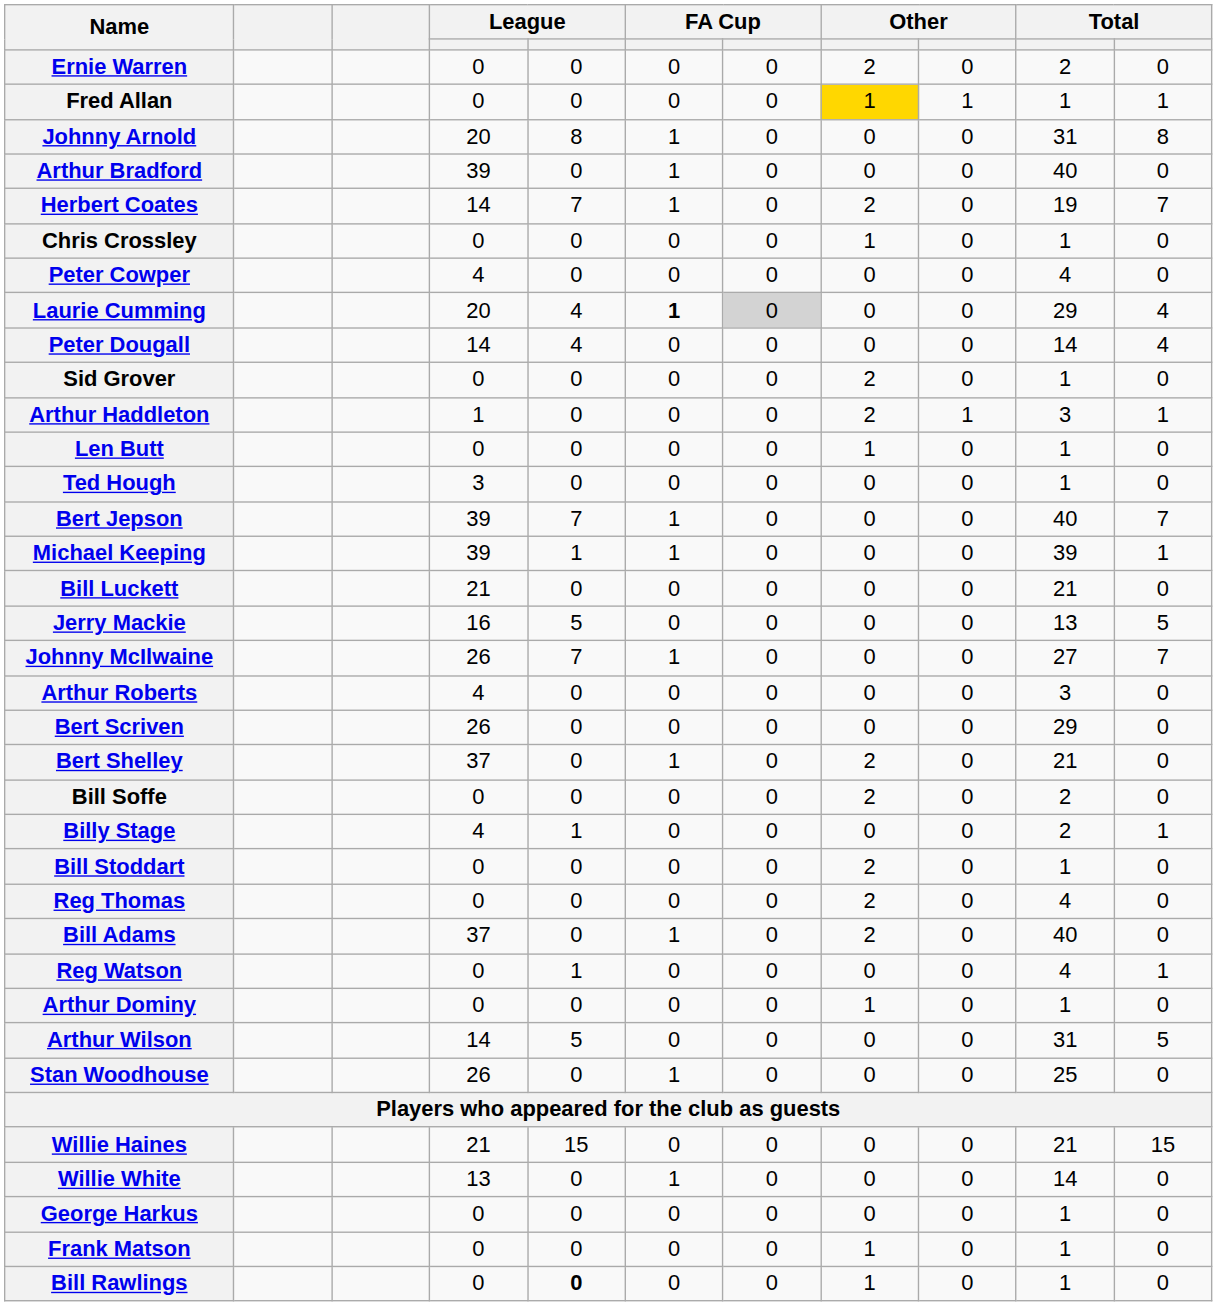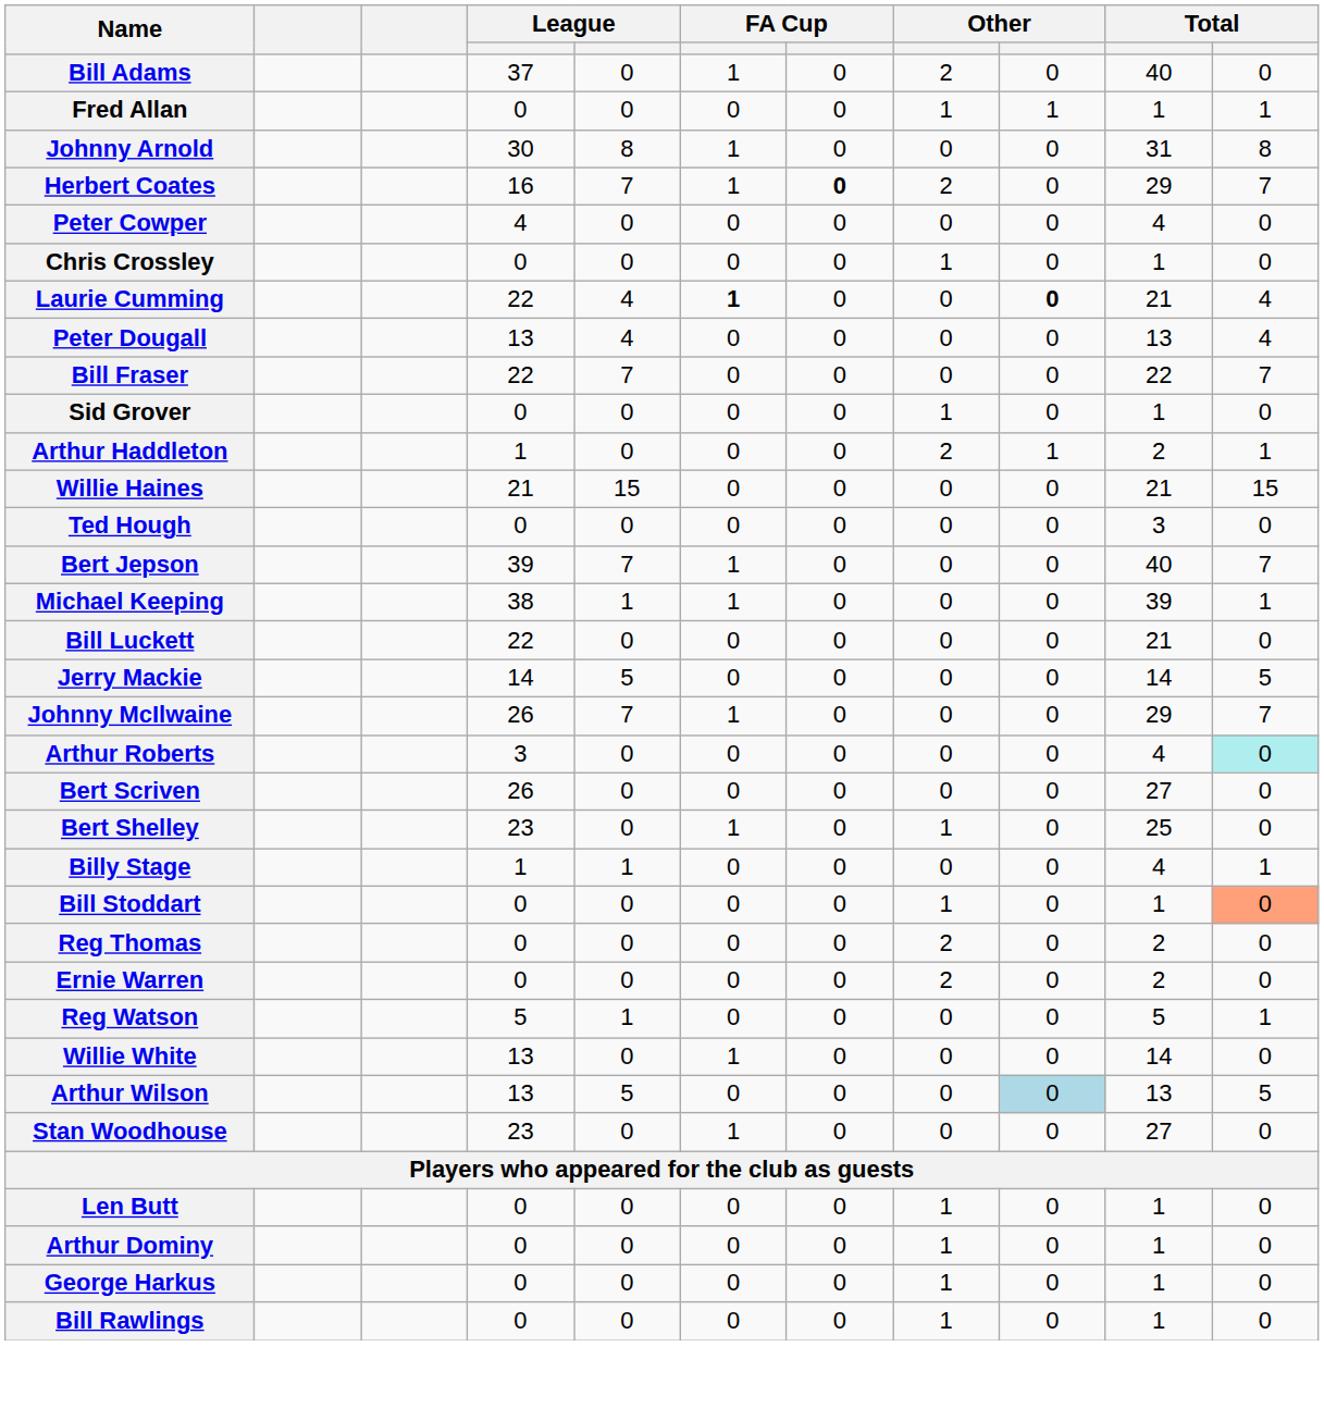 <table class="wikitable plainrowheaders" style="text-align:center;">
 <tr>
 <th scope="col" rowspan="2" style="width:10em;">Name</th>
 <th scope="col" rowspan="2" style="width:4em;"></th>
 <th scope="col" rowspan="2" style="width:4em;"></th>
 <th scope="col" colspan="2">League</th>
 <th scope="col" colspan="2">FA Cup</th>
 <th scope="col" colspan="2">Other</th>
 <th scope="col" colspan="2">Total</th>
 </tr>
 <tr>
 <th scope="col" style="width:4em;"></th>
 <th scope="col" style="width:4em;"></th>
 <th scope="col" style="width:4em;"></th>
 <th scope="col" style="width:4em;"></th>
 <th scope="col" style="width:4em;"></th>
 <th scope="col" style="width:4em;"></th>
 <th scope="col" style="width:4em;"></th>
 <th scope="col" style="width:4em;"></th>
 </tr>
 <tr>
-<th scope="row"><a href='#'>Ernie Warren</a></th>
+<th scope="row"><a href='#'>Bill Adams</a></th>
 <td></td>
 <td></td>
+<td>37</td>
 <td>0</td>
-<td>0</td>
-<td>0</td>
+<td>1</td>
 <td>0</td>
 <td>2</td>
 <td>0</td>
-<td>2</td>
+<td>40</td>
 <td>0</td>
 </tr>
 <tr>
 <th scope="row">Fred Allan</th>
 <td align="center"></td>
 <td></td>
 <td>0</td>
 <td>0</td>
 <td>0</td>
 <td>0</td>
-<td style="background: gold;">1</td>
+<td>1</td>
 <td>1</td>
 <td>1</td>
 <td>1</td>
 </tr>
 <tr>
 <th scope="row"><a href='#'>Johnny Arnold</a></th>
 <td></td>
 <td></td>
-<td>20</td>
+<td>30</td>
 <td>8</td>
 <td>1</td>
 <td>0</td>
 <td>0</td>
 <td>0</td>
 <td>31</td>
 <td>8</td>
 </tr>
 <tr>
-<th scope="row"><a href='#'>Arthur Bradford</a></th>
+<th scope="row"><a href='#'>Herbert Coates</a></th>
 <td></td>
 <td></td>
-<td>39</td>
+<td>16</td>
+<td>7</td>
+<td>1</td>
+<td><strong>0</strong></td>
+<td>2</td>
 <td>0</td>
-<td>1</td>
+<td>29</td>
+<td>7</td>
+</tr>
+<tr>
+<th scope="row"><a href='#'>Peter Cowper</a></th>
+<td></td>
+<td></td>
+<td>4</td>
 <td>0</td>
 <td>0</td>
 <td>0</td>
-<td>40</td>
 <td>0</td>
-</tr>
-<tr>
-<th scope="row"><a href='#'>Herbert Coates</a></th>
-<td></td>
-<td></td>
-<td>14</td>
-<td>7</td>
-<td>1</td>
 <td>0</td>
-<td>2</td>
+<td>4</td>
 <td>0</td>
-<td>19</td>
-<td>7</td>
 </tr>
 <tr>
 <th scope="row">Chris Crossley</th>
 <td align="center"></td>
 <td></td>
 <td>0</td>
 <td>0</td>
 <td>0</td>
 <td>0</td>
 <td>1</td>
 <td>0</td>
 <td>1</td>
 <td>0</td>
 </tr>
 <tr>
-<th scope="row"><a href='#'>Peter Cowper</a></th>
-<td></td>
-<td></td>
-<td>4</td>
-<td>0</td>
-<td>0</td>
-<td>0</td>
-<td>0</td>
-<td>0</td>
-<td>4</td>
-<td>0</td>
-</tr>
-<tr>
 <th scope="row"><a href='#'>Laurie Cumming</a></th>
 <td></td>
 <td></td>
-<td>20</td>
+<td>22</td>
 <td>4</td>
 <td><strong>1</strong></td>
-<td style="background: lightgrey;">0</td>
 <td>0</td>
 <td>0</td>
-<td>29</td>
+<td><strong>0</strong></td>
+<td>21</td>
 <td>4</td>
 </tr>
 <tr>
 <th scope="row"><a href='#'>Peter Dougall</a></th>
 <td></td>
 <td></td>
-<td>14</td>
+<td>13</td>
 <td>4</td>
 <td>0</td>
 <td>0</td>
 <td>0</td>
 <td>0</td>
-<td>14</td>
+<td>13</td>
 <td>4</td>
+</tr>
+<tr>
+<th scope="row"><a href='#'>Bill Fraser</a></th>
+<td></td>
+<td></td>
+<td>22</td>
+<td>7</td>
+<td>0</td>
+<td>0</td>
+<td>0</td>
+<td>0</td>
+<td>22</td>
+<td>7</td>
 </tr>
 <tr>
 <th scope="row">Sid Grover</th>
 <td></td>
 <td></td>
 <td>0</td>
 <td>0</td>
 <td>0</td>
 <td>0</td>
-<td>2</td>
+<td>1</td>
 <td>0</td>
 <td>1</td>
 <td>0</td>
 </tr>
 <tr>
 <th scope="row"><a href='#'>Arthur Haddleton</a></th>
 <td></td>
 <td></td>
 <td>1</td>
 <td>0</td>
 <td>0</td>
 <td>0</td>
 <td>2</td>
 <td>1</td>
-<td>3</td>
+<td>2</td>
 <td>1</td>
 </tr>
 <tr>
-<th scope="row"><a href='#'>Len Butt</a></th>
+<th scope="row"><a href='#'>Willie Haines</a></th>
+<td></td>
+<td></td>
+<td>21</td>
+<td>15</td>
+<td>0</td>
+<td>0</td>
+<td>0</td>
+<td>0</td>
+<td>21</td>
+<td>15</td>
+</tr>
+<tr>
+<th scope="row"><a href='#'>Ted Hough</a></th>
 <td></td>
 <td></td>
 <td>0</td>
 <td>0</td>
 <td>0</td>
 <td>0</td>
-<td>1</td>
-<td>0</td>
-<td>1</td>
-<td>0</td>
-</tr>
-<tr>
-<th scope="row"><a href='#'>Ted Hough</a></th>
-<td></td>
-<td></td>
-<td>3</td>
 <td>0</td>
 <td>0</td>
-<td>0</td>
-<td>0</td>
-<td>0</td>
-<td>1</td>
+<td>3</td>
 <td>0</td>
 </tr>
 <tr>
 <th scope="row"><a href='#'>Bert Jepson</a></th>
 <td></td>
 <td></td>
 <td>39</td>
 <td>7</td>
 <td>1</td>
 <td>0</td>
 <td>0</td>
 <td>0</td>
 <td>40</td>
 <td>7</td>
 </tr>
 <tr>
 <th scope="row"><a href='#'>Michael Keeping</a></th>
 <td></td>
 <td></td>
-<td>39</td>
+<td>38</td>
 <td>1</td>
 <td>1</td>
 <td>0</td>
 <td>0</td>
 <td>0</td>
 <td>39</td>
 <td>1</td>
 </tr>
 <tr>
 <th scope="row"><a href='#'>Bill Luckett</a></th>
 <td></td>
 <td></td>
-<td>21</td>
+<td>22</td>
 <td>0</td>
 <td>0</td>
 <td>0</td>
 <td>0</td>
 <td>0</td>
 <td>21</td>
 <td>0</td>
 </tr>
 <tr>
 <th scope="row"><a href='#'>Jerry Mackie</a></th>
 <td></td>
 <td></td>
-<td>16</td>
+<td>14</td>
 <td>5</td>
 <td>0</td>
 <td>0</td>
 <td>0</td>
 <td>0</td>
-<td>13</td>
+<td>14</td>
 <td>5</td>
 </tr>
 <tr>
 <th scope="row"><a href='#'>Johnny McIlwaine</a></th>
 <td></td>
 <td></td>
 <td>26</td>
 <td>7</td>
 <td>1</td>
 <td>0</td>
 <td>0</td>
 <td>0</td>
-<td>27</td>
+<td>29</td>
 <td>7</td>
 </tr>
 <tr>
 <th scope="row"><a href='#'>Arthur Roberts</a></th>
 <td></td>
 <td></td>
-<td>4</td>
+<td>3</td>
 <td>0</td>
 <td>0</td>
 <td>0</td>
 <td>0</td>
 <td>0</td>
-<td>3</td>
-<td>0</td>
+<td>4</td>
+<td style="background: paleturquoise;">0</td>
 </tr>
 <tr>
 <th scope="row"><a href='#'>Bert Scriven</a></th>
 <td></td>
 <td></td>
 <td>26</td>
 <td>0</td>
 <td>0</td>
 <td>0</td>
 <td>0</td>
 <td>0</td>
-<td>29</td>
+<td>27</td>
 <td>0</td>
 </tr>
 <tr>
 <th scope="row"><a href='#'>Bert Shelley</a></th>
 <td></td>
 <td></td>
-<td>37</td>
+<td>23</td>
 <td>0</td>
 <td>1</td>
 <td>0</td>
-<td>2</td>
+<td>1</td>
 <td>0</td>
-<td>21</td>
+<td>25</td>
 <td>0</td>
 </tr>
 <tr>
-<th scope="row">Bill Soffe</th>
+<th scope="row"><a href='#'>Billy Stage</a></th>
+<td></td>
+<td></td>
+<td>1</td>
+<td>1</td>
+<td>0</td>
+<td>0</td>
+<td>0</td>
+<td>0</td>
+<td>4</td>
+<td>1</td>
+</tr>
+<tr>
+<th scope="row"><a href='#'>Bill Stoddart</a></th>
+<td></td>
+<td></td>
+<td>0</td>
+<td>0</td>
+<td>0</td>
+<td>0</td>
+<td>1</td>
+<td>0</td>
+<td>1</td>
+<td style="background: lightsalmon;">0</td>
+</tr>
+<tr>
+<th scope="row"><a href='#'>Reg Thomas</a></th>
 <td></td>
 <td></td>
 <td>0</td>
 <td>0</td>
 <td>0</td>
 <td>0</td>
 <td>2</td>
 <td>0</td>
 <td>2</td>
 <td>0</td>
 </tr>
 <tr>
-<th scope="row"><a href='#'>Billy Stage</a></th>
-<td></td>
-<td></td>
-<td>4</td>
-<td>1</td>
-<td>0</td>
-<td>0</td>
-<td>0</td>
-<td>0</td>
-<td>2</td>
-<td>1</td>
-</tr>
-<tr>
-<th scope="row"><a href='#'>Bill Stoddart</a></th>
+<th scope="row"><a href='#'>Ernie Warren</a></th>
 <td></td>
 <td></td>
 <td>0</td>
 <td>0</td>
 <td>0</td>
 <td>0</td>
 <td>2</td>
 <td>0</td>
-<td>1</td>
+<td>2</td>
 <td>0</td>
 </tr>
 <tr>
-<th scope="row"><a href='#'>Reg Thomas</a></th>
+<th scope="row"><a href='#'>Reg Watson</a></th>
+<td></td>
+<td></td>
+<td>5</td>
+<td>1</td>
+<td>0</td>
+<td>0</td>
+<td>0</td>
+<td>0</td>
+<td>5</td>
+<td>1</td>
+</tr>
+<tr>
+<th scope="row"><a href='#'>Willie White</a></th>
+<td></td>
+<td></td>
+<td>13</td>
+<td>0</td>
+<td>1</td>
+<td>0</td>
+<td>0</td>
+<td>0</td>
+<td>14</td>
+<td>0</td>
+</tr>
+<tr>
+<th scope="row"><a href='#'>Arthur Wilson</a></th>
+<td></td>
+<td></td>
+<td>13</td>
+<td>5</td>
+<td>0</td>
+<td>0</td>
+<td>0</td>
+<td style="background: lightblue;">0</td>
+<td>13</td>
+<td>5</td>
+</tr>
+<tr>
+<th scope="row"><a href='#'>Stan Woodhouse</a></th>
+<td></td>
+<td></td>
+<td>23</td>
+<td>0</td>
+<td>1</td>
+<td>0</td>
+<td>0</td>
+<td>0</td>
+<td>27</td>
+<td>0</td>
+</tr>
+<tr>
+<th scope="col" colspan="11">Players who appeared for the club as guests</th>
+</tr>
+<tr>
+<th scope="row"><a href='#'>Len Butt</a></th>
 <td></td>
 <td></td>
 <td>0</td>
 <td>0</td>
 <td>0</td>
 <td>0</td>
-<td>2</td>
-<td>0</td>
-<td>4</td>
-<td>0</td>
-</tr>
-<tr>
-<th scope="row"><a href='#'>Bill Adams</a></th>
-<td></td>
-<td></td>
-<td>37</td>
+<td>1</td>
 <td>0</td>
 <td>1</td>
 <td>0</td>
-<td>2</td>
-<td>0</td>
-<td>40</td>
-<td>0</td>
-</tr>
-<tr>
-<th scope="row"><a href='#'>Reg Watson</a></th>
-<td></td>
-<td></td>
-<td>0</td>
-<td>1</td>
-<td>0</td>
-<td>0</td>
-<td>0</td>
-<td>0</td>
-<td>4</td>
-<td>1</td>
 </tr>
 <tr>
 <th scope="row"><a href='#'>Arthur Dominy</a></th>
 <td></td>
 <td></td>
 <td>0</td>
 <td>0</td>
 <td>0</td>
 <td>0</td>
 <td>1</td>
 <td>0</td>
 <td>1</td>
 <td>0</td>
 </tr>
 <tr>
-<th scope="row"><a href='#'>Arthur Wilson</a></th>
-<td></td>
-<td></td>
-<td>14</td>
-<td>5</td>
-<td>0</td>
-<td>0</td>
-<td>0</td>
-<td>0</td>
-<td>31</td>
-<td>5</td>
-</tr>
-<tr>
-<th scope="row"><a href='#'>Stan Woodhouse</a></th>
-<td></td>
-<td></td>
-<td>26</td>
-<td>0</td>
-<td>1</td>
-<td>0</td>
-<td>0</td>
-<td>0</td>
-<td>25</td>
-<td>0</td>
-</tr>
-<tr>
-<th scope="col" colspan="11">Players who appeared for the club as guests</th>
-</tr>
-<tr>
-<th scope="row"><a href='#'>Willie Haines</a></th>
-<td></td>
-<td></td>
-<td>21</td>
-<td>15</td>
-<td>0</td>
-<td>0</td>
-<td>0</td>
-<td>0</td>
-<td>21</td>
-<td>15</td>
-</tr>
-<tr>
-<th scope="row"><a href='#'>Willie White</a></th>
-<td></td>
-<td></td>
-<td>13</td>
-<td>0</td>
-<td>1</td>
-<td>0</td>
-<td>0</td>
-<td>0</td>
-<td>14</td>
-<td>0</td>
-</tr>
-<tr>
 <th scope="row"><a href='#'>George Harkus</a></th>
-<td></td>
-<td></td>
-<td>0</td>
-<td>0</td>
-<td>0</td>
-<td>0</td>
-<td>0</td>
-<td>0</td>
-<td>1</td>
-<td>0</td>
-</tr>
-<tr>
-<th scope="row"><a href='#'>Frank Matson</a></th>
 <td></td>
 <td></td>
 <td>0</td>
 <td>0</td>
 <td>0</td>
 <td>0</td>
 <td>1</td>
 <td>0</td>
 <td>1</td>
 <td>0</td>
 </tr>
 <tr>
 <th scope="row"><a href='#'>Bill Rawlings</a></th>
 <td></td>
 <td></td>
 <td>0</td>
-<td><strong>0</strong></td>
+<td>0</td>
 <td>0</td>
 <td>0</td>
 <td>1</td>
 <td>0</td>
 <td>1</td>
 <td>0</td>
 </tr>
 </table>
